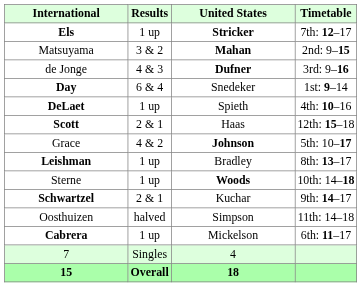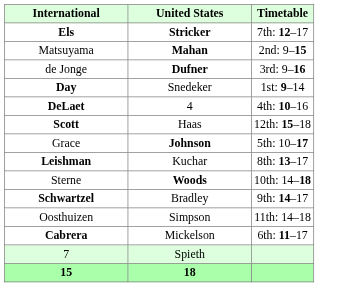 <table border="1" cellpadding="3" style="border-collapse:collapse; text-align:center;" class="sortable">
 <tr style="background:#ddffdd;">
 <th width=160>International</th>
-<th>Results</th>
 <th width=160>United States</th>
 <th>Timetable</th>
 </tr>
 <tr>
 <td><strong>Els</strong></td>
-<td>1 up</td>
 <td><strong>Stricker</strong></td>
 <td>7th: <strong>12</strong>–17</td>
 </tr>
 <tr>
 <td>Matsuyama</td>
-<td>3 & 2</td>
 <td><strong>Mahan</strong></td>
 <td>2nd: 9–<strong>15</strong></td>
 </tr>
 <tr>
 <td>de Jonge</td>
-<td>4 & 3</td>
 <td><strong>Dufner</strong></td>
 <td>3rd: 9–<strong>16</strong></td>
 </tr>
 <tr>
 <td><strong>Day</strong></td>
-<td>6 & 4</td>
 <td>Snedeker</td>
 <td>1st: <strong>9</strong>–14</td>
 </tr>
 <tr>
 <td><strong>DeLaet</strong></td>
-<td>1 up</td>
-<td>Spieth</td>
+<td>4</td>
 <td>4th: <strong>10</strong>–16</td>
 </tr>
 <tr>
 <td><strong>Scott</strong></td>
-<td>2 & 1</td>
 <td>Haas</td>
 <td>12th: <strong>15</strong>–18</td>
 </tr>
 <tr>
 <td>Grace</td>
-<td>4 & 2</td>
 <td><strong>Johnson</strong></td>
 <td>5th: 10–<strong>17</strong></td>
 </tr>
 <tr>
 <td><strong>Leishman</strong></td>
-<td>1 up</td>
-<td>Bradley</td>
+<td>Kuchar</td>
 <td>8th: <strong>13</strong>–17</td>
 </tr>
 <tr>
 <td>Sterne</td>
-<td>1 up</td>
 <td><strong>Woods</strong></td>
 <td>10th: 14–<strong>18</strong></td>
 </tr>
 <tr>
 <td><strong>Schwartzel</strong></td>
-<td>2 & 1</td>
-<td>Kuchar</td>
+<td>Bradley</td>
 <td>9th: <strong>14</strong>–17</td>
 </tr>
 <tr>
 <td>Oosthuizen</td>
-<td>halved</td>
 <td>Simpson</td>
 <td>11th: 14–18</td>
 </tr>
 <tr>
 <td><strong>Cabrera</strong></td>
-<td>1 up</td>
 <td>Mickelson</td>
 <td>6th: <strong>11</strong>–17</td>
 </tr>
 <tr style="background:#ddffdd;">
 <td>7</td>
-<td>Singles</td>
-<td>4</td>
+<td>Spieth</td>
 <td></td>
 </tr>
 <tr style="background:#aaffaa;">
 <th>15</th>
-<th>Overall</th>
 <th>18</th>
 <td></td>
 </tr>
 </table>
